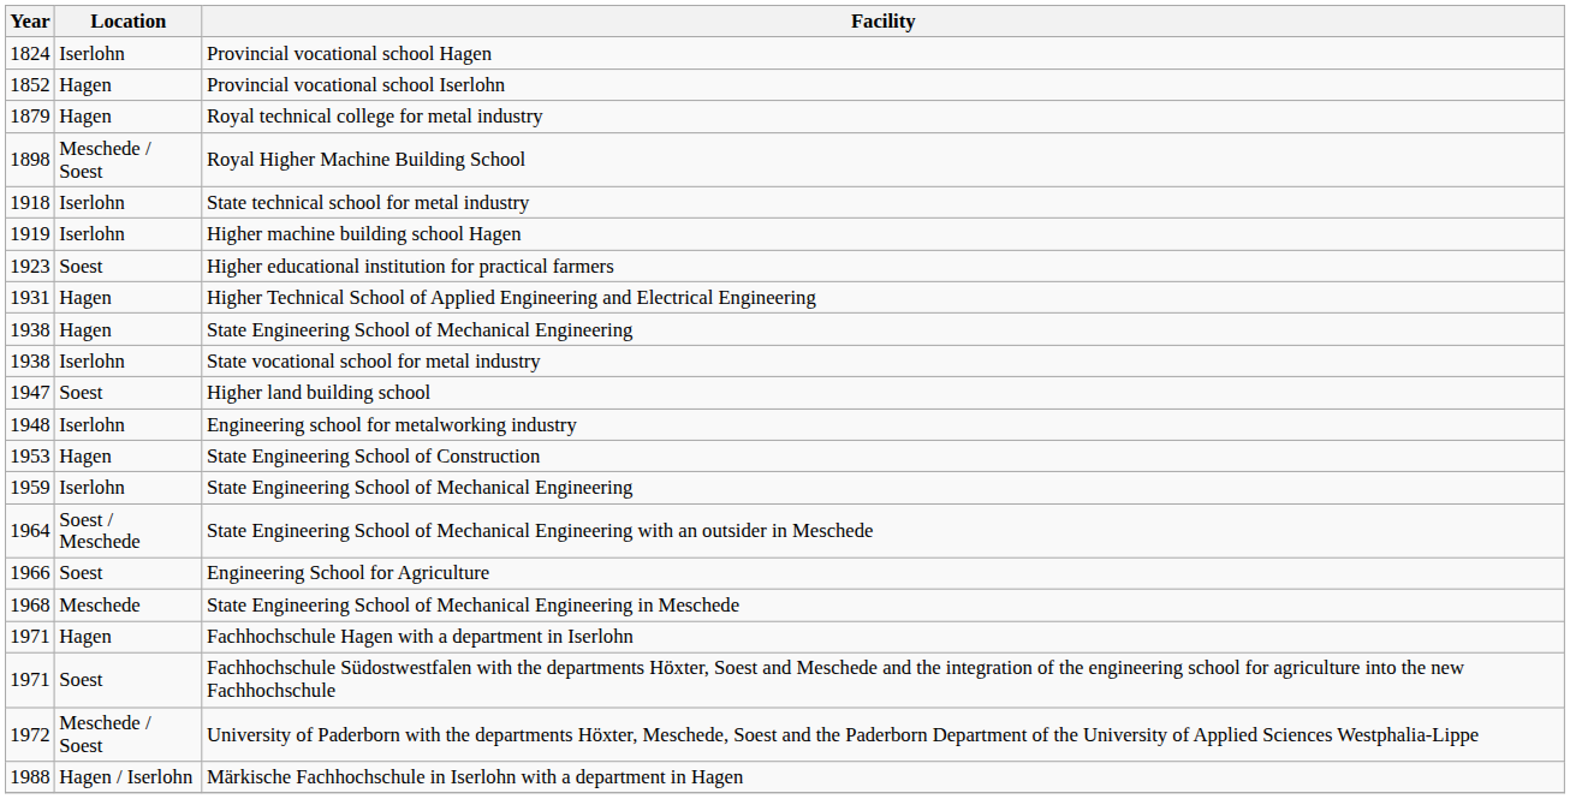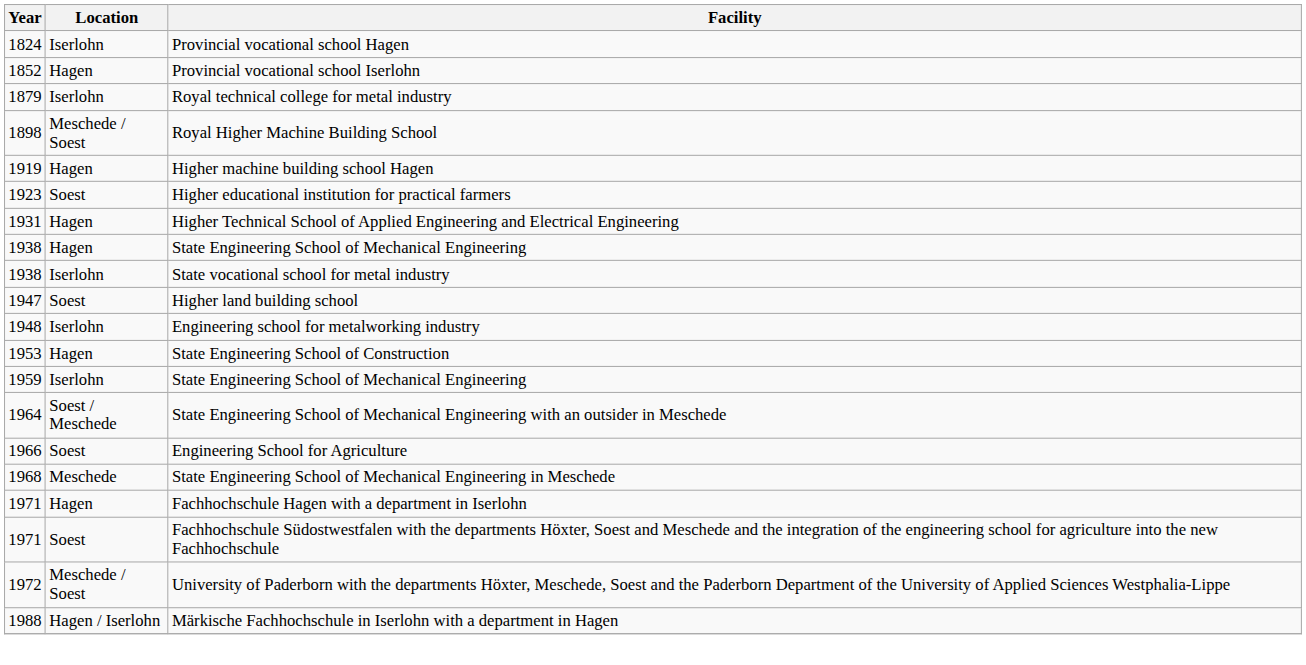 <table class="wikitable">
 <tr>
 <th>Year</th>
 <th>Location</th>
 <th>Facility</th>
 </tr>
 <tr>
 <td>1824</td>
 <td>Iserlohn</td>
 <td>Provincial vocational school Hagen</td>
 </tr>
 <tr>
 <td>1852</td>
 <td>Hagen</td>
 <td>Provincial vocational school Iserlohn</td>
 </tr>
 <tr>
 <td>1879</td>
-<td>Hagen</td>
+<td>Iserlohn</td>
 <td>Royal technical college for metal industry</td>
 </tr>
 <tr>
 <td>1898</td>
 <td>Meschede / Soest</td>
 <td>Royal Higher Machine Building School</td>
 </tr>
 <tr>
-<td>1918</td>
-<td>Iserlohn</td>
-<td>State technical school for metal industry</td>
-</tr>
-<tr>
 <td>1919</td>
-<td>Iserlohn</td>
+<td>Hagen</td>
 <td>Higher machine building school Hagen</td>
 </tr>
 <tr>
 <td>1923</td>
 <td>Soest</td>
 <td>Higher educational institution for practical farmers</td>
 </tr>
 <tr>
 <td>1931</td>
 <td>Hagen</td>
 <td>Higher Technical School of Applied Engineering and Electrical Engineering</td>
 </tr>
 <tr>
 <td>1938</td>
 <td>Hagen</td>
 <td>State Engineering School of Mechanical Engineering</td>
 </tr>
 <tr>
 <td>1938</td>
 <td>Iserlohn</td>
 <td>State vocational school for metal industry</td>
 </tr>
 <tr>
 <td>1947</td>
 <td>Soest</td>
 <td>Higher land building school</td>
 </tr>
 <tr>
 <td>1948</td>
 <td>Iserlohn</td>
 <td>Engineering school for metalworking industry</td>
 </tr>
 <tr>
 <td>1953</td>
 <td>Hagen</td>
 <td>State Engineering School of Construction</td>
 </tr>
 <tr>
 <td>1959</td>
 <td>Iserlohn</td>
 <td>State Engineering School of Mechanical Engineering</td>
 </tr>
 <tr>
 <td>1964</td>
 <td>Soest / Meschede</td>
 <td>State Engineering School of Mechanical Engineering with an outsider in Meschede</td>
 </tr>
 <tr>
 <td>1966</td>
 <td>Soest</td>
 <td>Engineering School for Agriculture</td>
 </tr>
 <tr>
 <td>1968</td>
 <td>Meschede</td>
 <td>State Engineering School of Mechanical Engineering in Meschede</td>
 </tr>
 <tr>
 <td>1971</td>
 <td>Hagen</td>
 <td>Fachhochschule Hagen with a department in Iserlohn</td>
 </tr>
 <tr>
 <td>1971</td>
 <td>Soest</td>
 <td>Fachhochschule Südostwestfalen with the departments Höxter, Soest and Meschede and the integration of the engineering school for agriculture into the new Fachhochschule</td>
 </tr>
 <tr>
 <td>1972</td>
 <td>Meschede / Soest</td>
 <td>University of Paderborn with the departments Höxter, Meschede, Soest and the Paderborn Department of the University of Applied Sciences Westphalia-Lippe</td>
 </tr>
 <tr>
 <td>1988</td>
 <td>Hagen / Iserlohn</td>
 <td>Märkische Fachhochschule in Iserlohn with a department in Hagen</td>
 </tr>
 <tr>
 </tr>
 </table>
